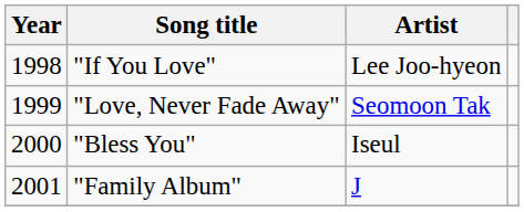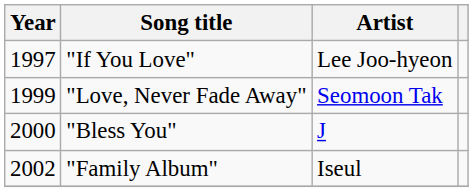 <table class="wikitable sortable">
 <tr>
 <th scope="col">Year</th>
 <th scope="col">Song title</th>
 <th scope="col">Artist</th>
 <th scope="col" class="unsortable"></th>
 </tr>
 <tr>
-<td>1998</td>
+<td>1997</td>
 <td>"If You Love" </td>
 <td>Lee Joo-hyeon</td>
 <td></td>
 </tr>
 <tr>
 <td>1999</td>
 <td>"Love, Never Fade Away" </td>
 <td><a href='#'>Seomoon Tak</a></td>
 <td></td>
 </tr>
 <tr>
 <td>2000</td>
 <td>"Bless You" </td>
-<td>Iseul</td>
+<td><a href='#'>J</a></td>
 <td></td>
 </tr>
 <tr>
-<td>2001</td>
+<td>2002</td>
 <td>"Family Album" </td>
-<td><a href='#'>J</a></td>
+<td>Iseul</td>
 <td></td>
 </tr>
 <tr>
 </tr>
 </table>
